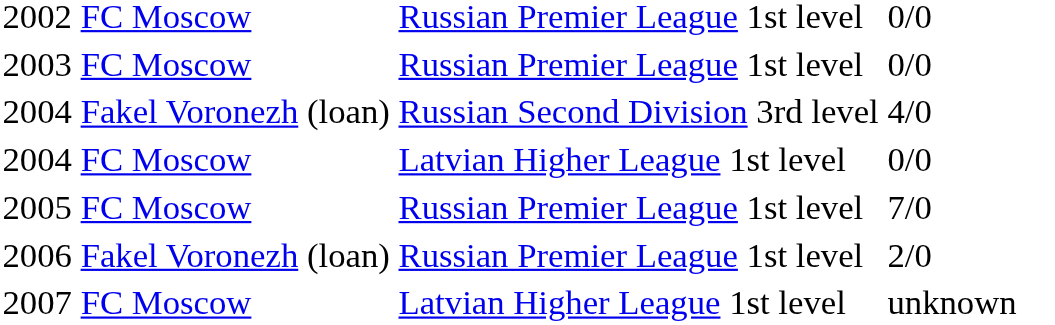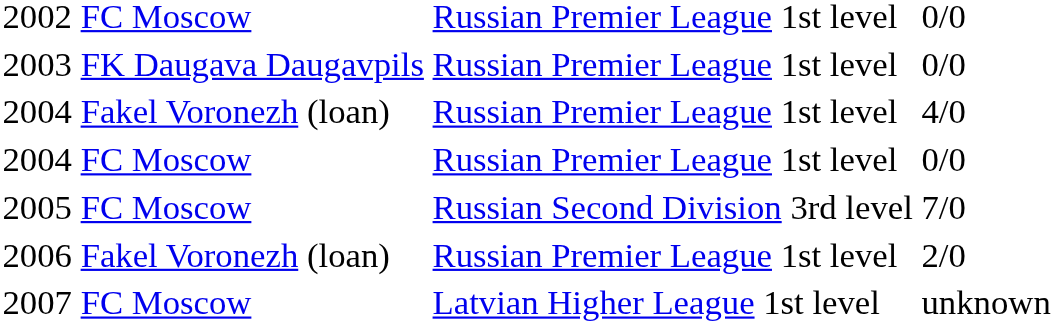 <table>
 <tr>
 <td>2002</td>
 <td><a href='#'>FC Moscow</a></td>
 <td><a href='#'>Russian Premier League</a> 1st level</td>
 <td>0/0</td>
 </tr>
 <tr>
 <td>2003</td>
-<td><a href='#'>FC Moscow</a></td>
+<td><a href='#'>FK Daugava Daugavpils</a></td>
 <td><a href='#'>Russian Premier League</a> 1st level</td>
 <td>0/0</td>
 </tr>
 <tr>
 <td>2004</td>
 <td><a href='#'>Fakel Voronezh</a> (loan)</td>
-<td><a href='#'>Russian Second Division</a> 3rd level</td>
+<td><a href='#'>Russian Premier League</a> 1st level</td>
 <td>4/0</td>
 </tr>
 <tr>
 <td>2004</td>
 <td><a href='#'>FC Moscow</a></td>
-<td><a href='#'>Latvian Higher League</a> 1st level</td>
+<td><a href='#'>Russian Premier League</a> 1st level</td>
 <td>0/0</td>
 </tr>
 <tr>
 <td>2005</td>
 <td><a href='#'>FC Moscow</a></td>
-<td><a href='#'>Russian Premier League</a> 1st level</td>
+<td><a href='#'>Russian Second Division</a> 3rd level</td>
 <td>7/0</td>
 </tr>
 <tr>
 <td>2006</td>
 <td><a href='#'>Fakel Voronezh</a> (loan)</td>
 <td><a href='#'>Russian Premier League</a> 1st level</td>
 <td>2/0</td>
 </tr>
 <tr>
 <td>2007</td>
 <td><a href='#'>FC Moscow</a></td>
 <td><a href='#'>Latvian Higher League</a> 1st level</td>
 <td>unknown</td>
 </tr>
 </table>
